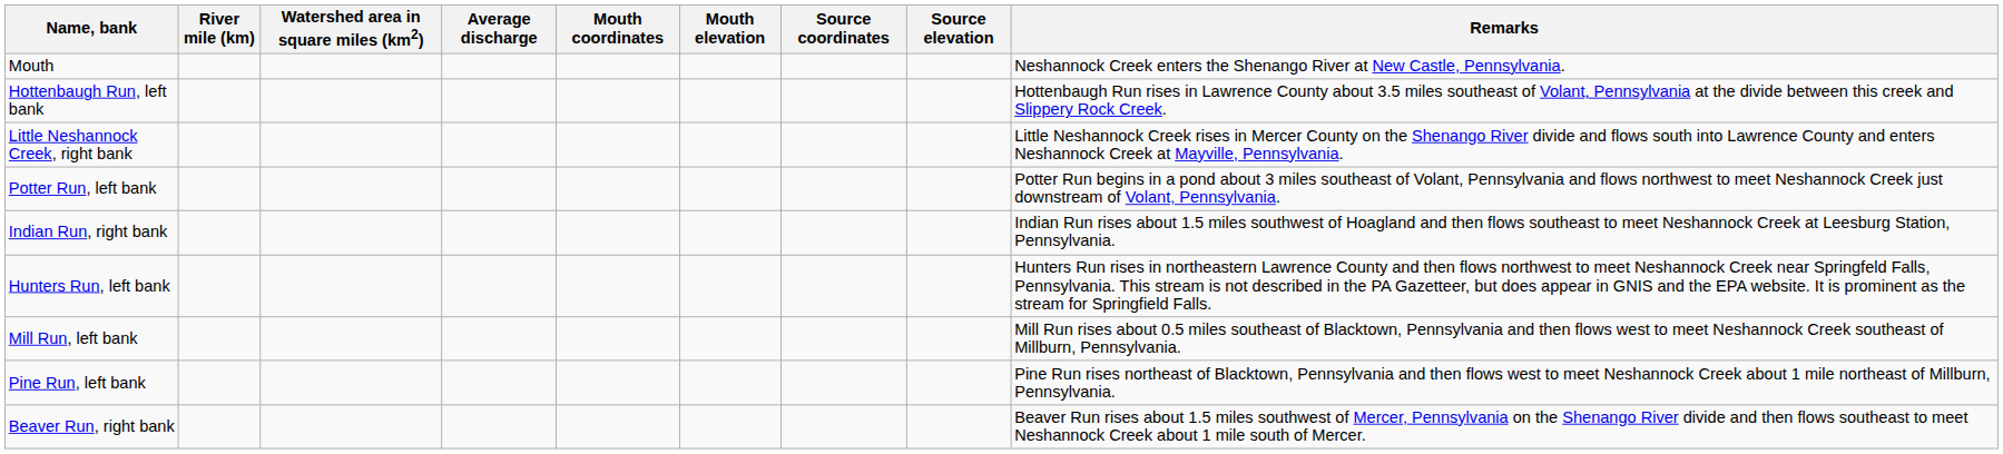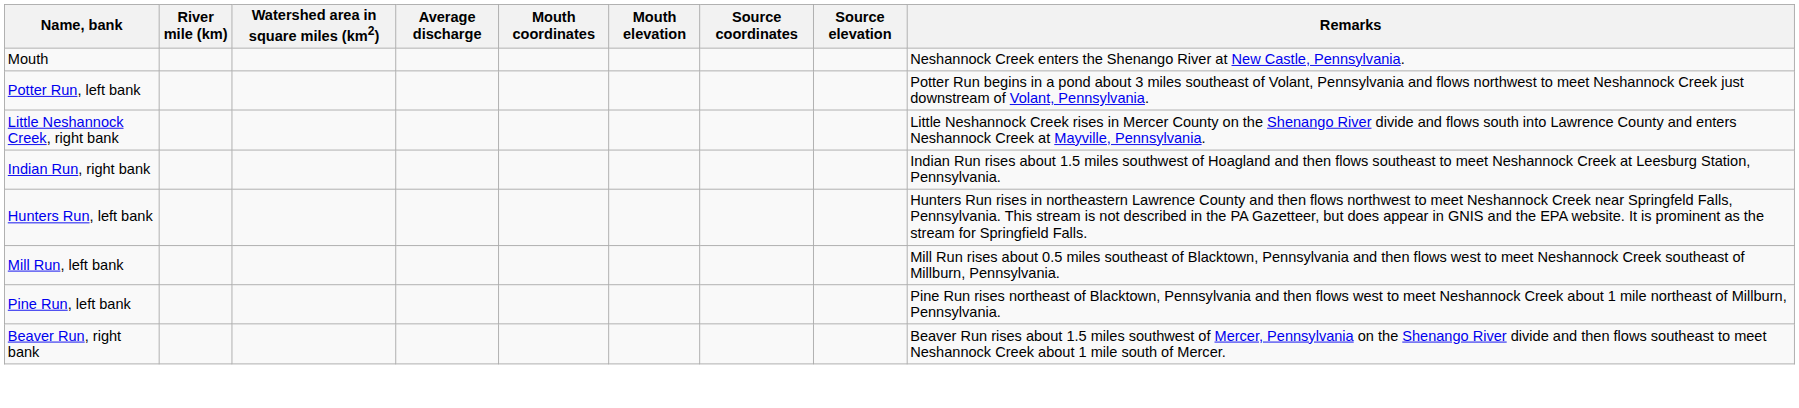 <table class="wikitable">
 <tr>
 <th>Name, bank</th>
 <th>River mile (km)</th>
 <th>Watershed area in square miles (km<sup>2</sup>)</th>
 <th>Average discharge</th>
 <th>Mouth coordinates</th>
 <th>Mouth elevation</th>
 <th>Source coordinates</th>
 <th>Source elevation</th>
 <th>Remarks</th>
 </tr>
 <tr>
 <td>Mouth</td>
 <td></td>
 <td></td>
 <td></td>
 <td></td>
 <td></td>
 <td></td>
 <td></td>
 <td>Neshannock Creek enters the Shenango River at <a href='#'>New Castle, Pennsylvania</a>.</td>
 </tr>
 <tr>
-<td><a href='#'>Hottenbaugh Run</a>, left bank</td>
+<td><a href='#'>Potter Run</a>, left bank</td>
 <td></td>
 <td></td>
 <td></td>
 <td></td>
 <td></td>
 <td></td>
 <td></td>
-<td>Hottenbaugh Run rises in Lawrence County about 3.5 miles southeast of <a href='#'>Volant, Pennsylvania</a> at the divide between this creek and <a href='#'>Slippery Rock Creek</a>.</td>
+<td>Potter Run begins in a pond about 3 miles southeast of Volant, Pennsylvania and flows northwest to meet Neshannock Creek just downstream of <a href='#'>Volant, Pennsylvania</a>.</td>
 </tr>
 <tr>
 <td><a href='#'>Little Neshannock Creek</a>, right bank</td>
 <td></td>
 <td></td>
 <td></td>
 <td></td>
 <td></td>
 <td></td>
 <td></td>
 <td>Little Neshannock Creek rises in Mercer County on the <a href='#'>Shenango River</a> divide and flows south into Lawrence County and enters Neshannock Creek at <a href='#'>Mayville, Pennsylvania</a>.</td>
-</tr>
-<tr>
-<td><a href='#'>Potter Run</a>, left bank</td>
-<td></td>
-<td></td>
-<td></td>
-<td></td>
-<td></td>
-<td></td>
-<td></td>
-<td>Potter Run begins in a pond about 3 miles southeast of Volant, Pennsylvania and flows northwest to meet Neshannock Creek just downstream of <a href='#'>Volant, Pennsylvania</a>.</td>
 </tr>
 <tr>
 <td><a href='#'>Indian Run</a>, right bank</td>
 <td></td>
 <td></td>
 <td></td>
 <td></td>
 <td></td>
 <td></td>
 <td></td>
 <td>Indian Run rises about 1.5 miles southwest of Hoagland and then flows southeast to meet Neshannock Creek at Leesburg Station, Pennsylvania.</td>
 </tr>
 <tr>
 <td><a href='#'>Hunters Run</a>, left bank</td>
 <td></td>
 <td></td>
 <td></td>
 <td></td>
 <td></td>
 <td></td>
 <td></td>
 <td>Hunters Run rises in northeastern Lawrence County and then flows northwest to meet Neshannock Creek near Springfeld Falls, Pennsylvania.  This stream is not described in the PA Gazetteer, but does appear in GNIS and the EPA website.  It is prominent as the stream for Springfield Falls.</td>
 </tr>
 <tr>
 <td><a href='#'>Mill Run</a>, left bank</td>
 <td></td>
 <td></td>
 <td></td>
 <td></td>
 <td></td>
 <td></td>
 <td></td>
 <td>Mill Run rises about 0.5 miles southeast of Blacktown, Pennsylvania and then flows west to meet Neshannock Creek southeast of Millburn, Pennsylvania.</td>
 </tr>
 <tr>
 <td><a href='#'>Pine Run</a>, left bank</td>
 <td></td>
 <td></td>
 <td></td>
 <td></td>
 <td></td>
 <td></td>
 <td></td>
 <td>Pine Run rises northeast of Blacktown, Pennsylvania and then flows west to meet Neshannock Creek about 1 mile northeast of Millburn, Pennsylvania.</td>
 </tr>
 <tr>
 <td><a href='#'>Beaver Run</a>, right bank</td>
 <td></td>
 <td></td>
 <td></td>
 <td></td>
 <td></td>
 <td></td>
 <td></td>
 <td>Beaver Run rises about 1.5 miles southwest of <a href='#'>Mercer, Pennsylvania</a> on the <a href='#'>Shenango River</a> divide and then flows southeast to meet Neshannock Creek about 1 mile south of Mercer.</td>
 </tr>
 </table>
